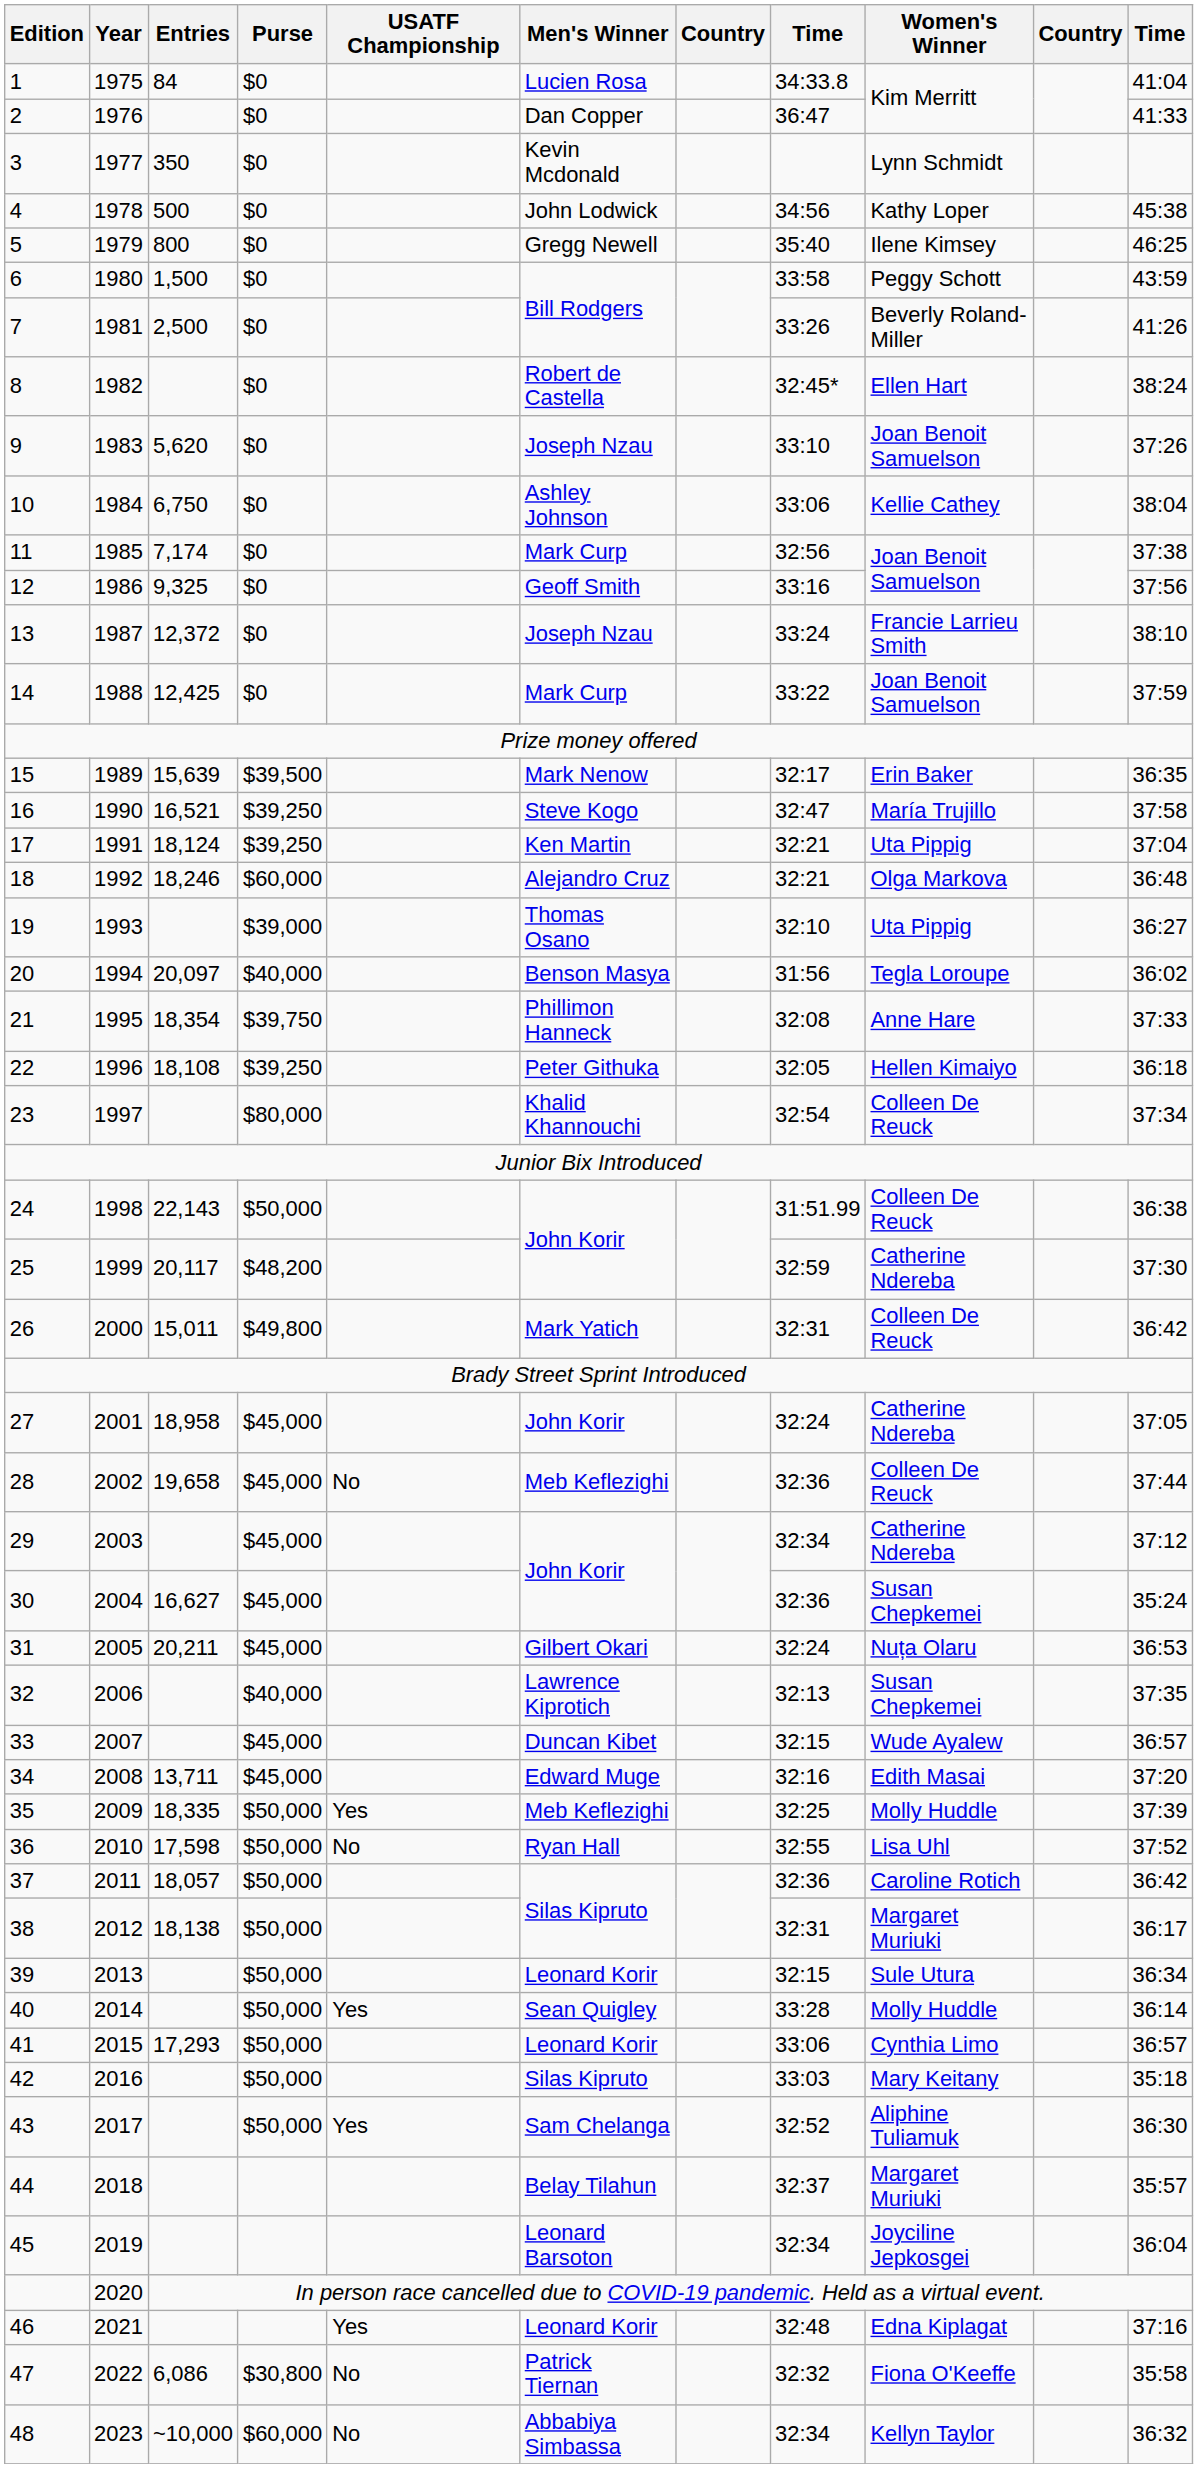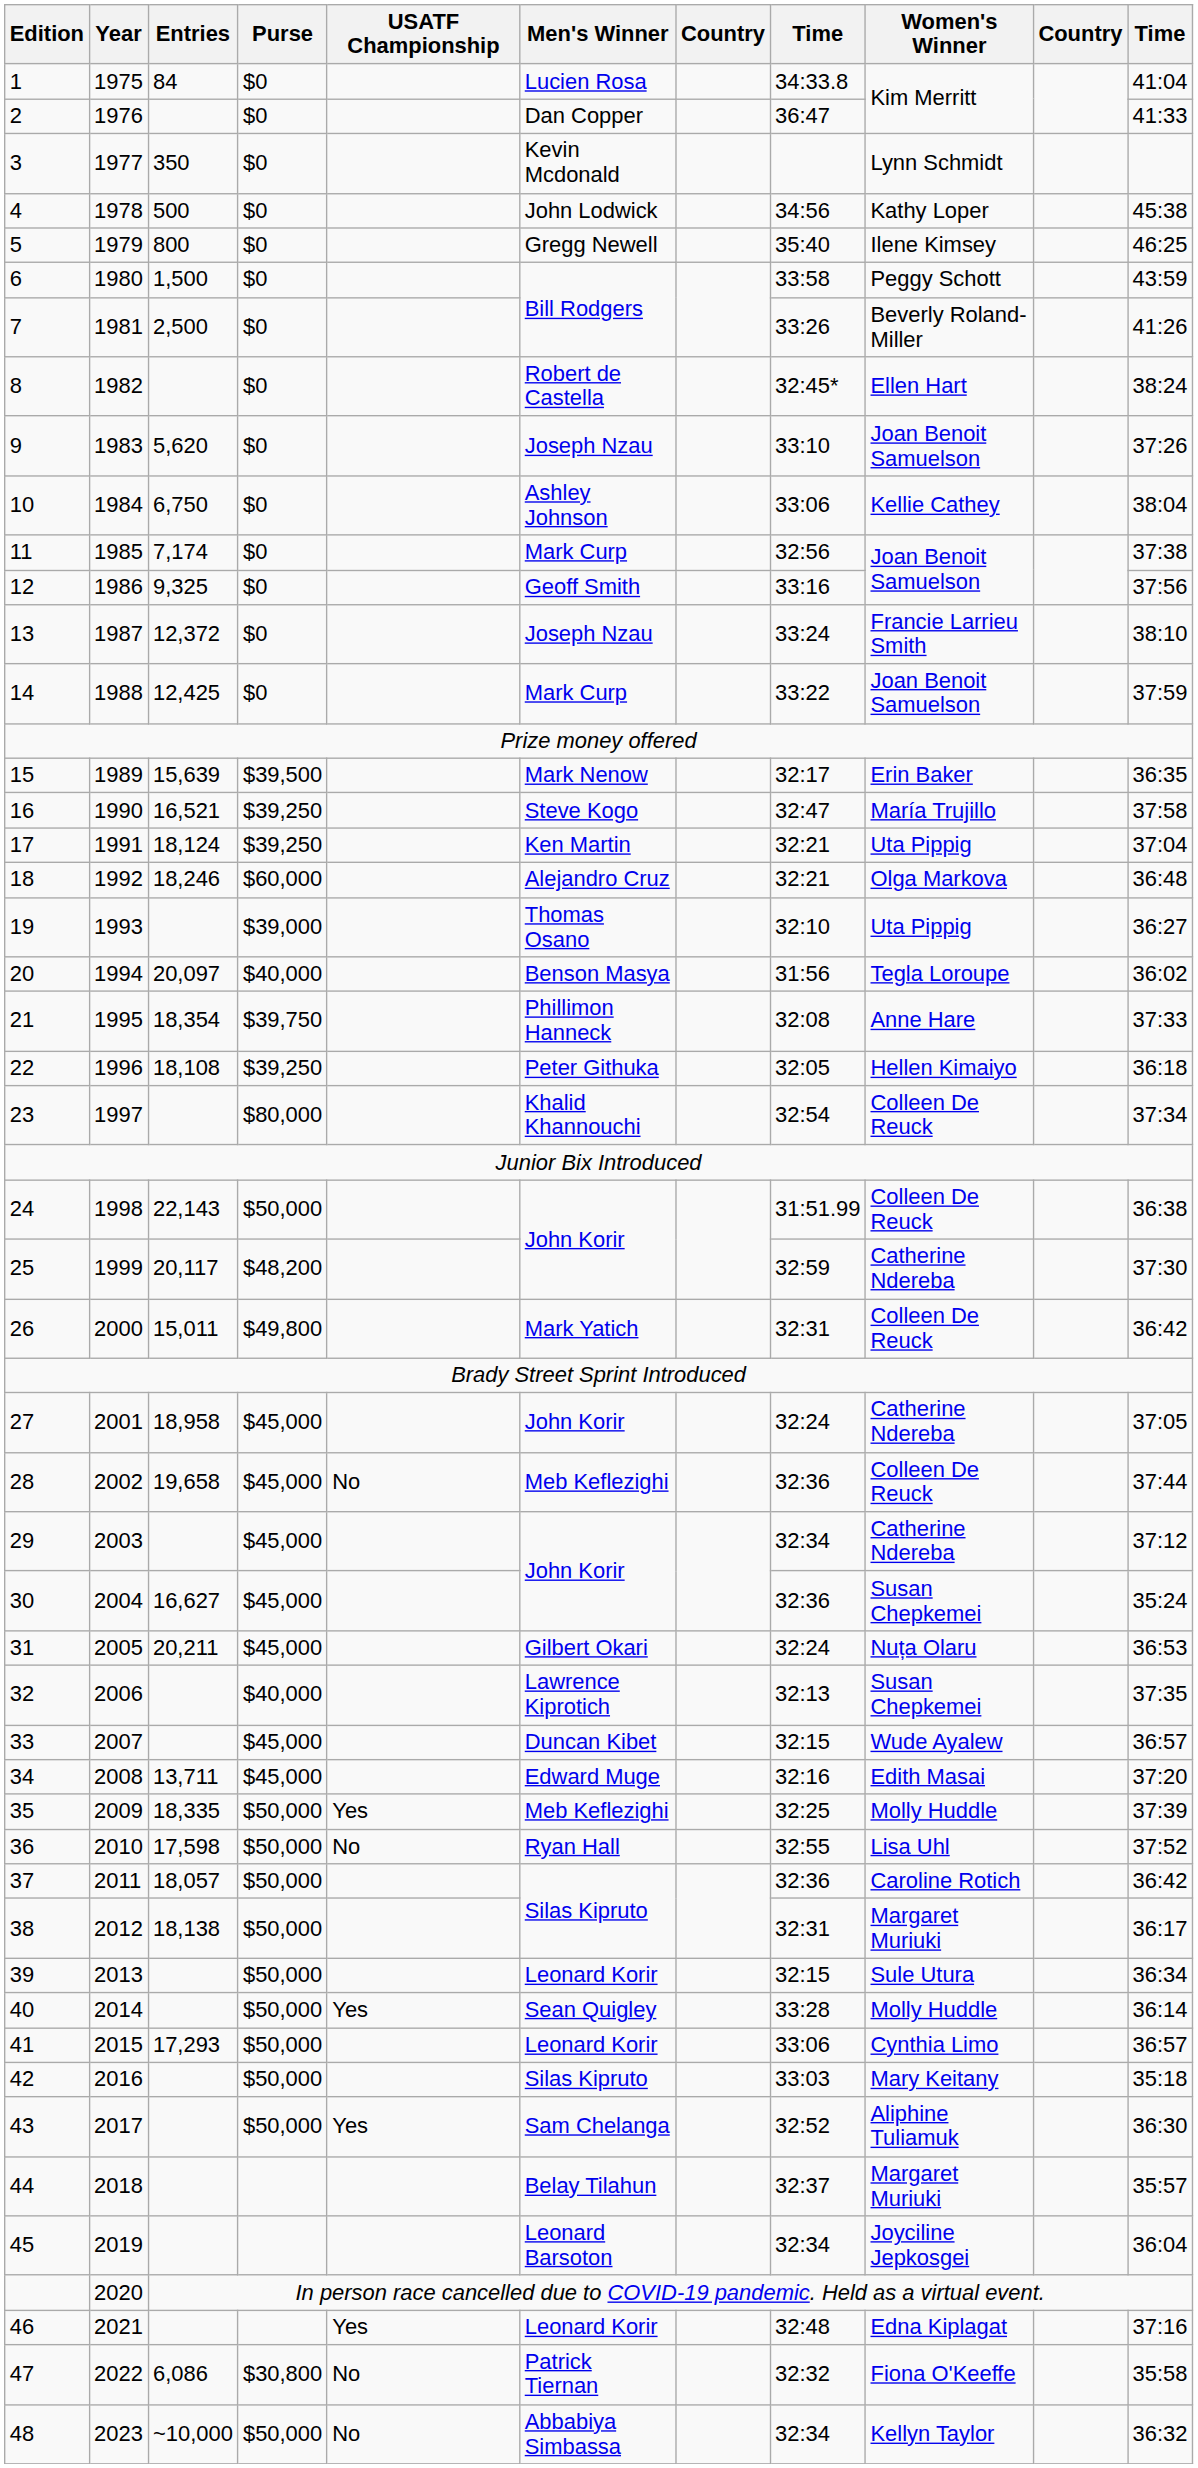 <table class="wikitable sortable">
 <tr>
 <th>Edition</th>
 <th>Year</th>
 <th>Entries</th>
 <th>Purse</th>
 <th>USATF Championship</th>
 <th>Men's Winner</th>
 <th>Country</th>
 <th>Time</th>
 <th>Women's Winner</th>
 <th>Country</th>
 <th>Time</th>
 </tr>
 <tr>
 <td>1</td>
 <td>1975</td>
 <td>84</td>
 <td>$0</td>
 <td></td>
 <td><a href='#'>Lucien Rosa</a></td>
 <td></td>
 <td>34:33.8</td>
 <td rowspan="2">Kim Merritt</td>
 <td rowspan="2"></td>
 <td>41:04</td>
 </tr>
 <tr>
 <td>2</td>
 <td>1976</td>
 <td></td>
 <td>$0</td>
 <td></td>
 <td>Dan Copper</td>
 <td></td>
 <td>36:47</td>
 <td>41:33</td>
 </tr>
 <tr>
 <td>3</td>
 <td>1977</td>
 <td>350</td>
 <td>$0</td>
 <td></td>
 <td>Kevin Mcdonald</td>
 <td></td>
 <td></td>
 <td>Lynn Schmidt</td>
 <td></td>
 <td></td>
 </tr>
 <tr>
 <td>4</td>
 <td>1978</td>
 <td>500</td>
 <td>$0</td>
 <td></td>
 <td>John Lodwick</td>
 <td></td>
 <td>34:56</td>
 <td>Kathy Loper</td>
 <td></td>
 <td>45:38</td>
 </tr>
 <tr>
 <td>5</td>
 <td>1979</td>
 <td>800</td>
 <td>$0</td>
 <td></td>
 <td>Gregg Newell</td>
 <td></td>
 <td>35:40</td>
 <td>Ilene Kimsey</td>
 <td></td>
 <td>46:25</td>
 </tr>
 <tr>
 <td>6</td>
 <td>1980</td>
 <td>1,500</td>
 <td>$0</td>
 <td></td>
 <td rowspan="2"><a href='#'>Bill Rodgers</a></td>
 <td rowspan="2"></td>
 <td>33:58</td>
 <td>Peggy Schott</td>
 <td></td>
 <td>43:59</td>
 </tr>
 <tr>
 <td>7</td>
 <td>1981</td>
 <td>2,500</td>
 <td>$0</td>
 <td></td>
 <td>33:26</td>
 <td>Beverly Roland-Miller</td>
 <td></td>
 <td>41:26</td>
 </tr>
 <tr>
 <td>8</td>
 <td>1982</td>
 <td></td>
 <td>$0</td>
 <td></td>
 <td><a href='#'>Robert de Castella</a></td>
 <td></td>
 <td>32:45*</td>
 <td><a href='#'>Ellen Hart</a></td>
 <td></td>
 <td>38:24</td>
 </tr>
 <tr>
 <td>9</td>
 <td>1983</td>
 <td>5,620</td>
 <td>$0</td>
 <td></td>
 <td><a href='#'>Joseph Nzau</a></td>
 <td></td>
 <td>33:10</td>
 <td><a href='#'>Joan Benoit Samuelson</a></td>
 <td></td>
 <td>37:26</td>
 </tr>
 <tr>
 <td>10</td>
 <td>1984</td>
 <td>6,750</td>
 <td>$0</td>
 <td></td>
 <td><a href='#'>Ashley Johnson</a></td>
 <td></td>
 <td>33:06</td>
 <td><a href='#'>Kellie Cathey</a></td>
 <td></td>
 <td>38:04</td>
 </tr>
 <tr>
 <td>11</td>
 <td>1985</td>
 <td>7,174</td>
 <td>$0</td>
 <td></td>
 <td><a href='#'>Mark Curp</a></td>
 <td></td>
 <td>32:56</td>
 <td rowspan="2"><a href='#'>Joan Benoit Samuelson</a></td>
 <td rowspan="2"></td>
 <td>37:38</td>
 </tr>
 <tr>
 <td>12</td>
 <td>1986</td>
 <td>9,325</td>
 <td>$0</td>
 <td></td>
 <td><a href='#'>Geoff Smith</a></td>
 <td></td>
 <td>33:16</td>
 <td>37:56</td>
 </tr>
 <tr>
 <td>13</td>
 <td>1987</td>
 <td>12,372</td>
 <td>$0</td>
 <td></td>
 <td><a href='#'>Joseph Nzau</a></td>
 <td></td>
 <td>33:24</td>
 <td><a href='#'>Francie Larrieu Smith</a></td>
 <td></td>
 <td>38:10</td>
 </tr>
 <tr>
 <td>14</td>
 <td>1988</td>
 <td>12,425</td>
 <td>$0</td>
 <td></td>
 <td><a href='#'>Mark Curp</a></td>
 <td></td>
 <td>33:22</td>
 <td><a href='#'>Joan Benoit Samuelson</a></td>
 <td></td>
 <td>37:59</td>
 </tr>
 <tr>
 <td colspan="11" align="center" data-sort-value=""><em>Prize money offered</em></td>
 </tr>
 <tr>
 <td>15</td>
 <td>1989</td>
 <td>15,639</td>
 <td>$39,500</td>
 <td></td>
 <td><a href='#'>Mark Nenow</a></td>
 <td></td>
 <td>32:17</td>
 <td><a href='#'>Erin Baker</a></td>
 <td></td>
 <td>36:35</td>
 </tr>
 <tr>
 <td>16</td>
 <td>1990</td>
 <td>16,521</td>
 <td>$39,250</td>
 <td></td>
 <td><a href='#'>Steve Kogo</a></td>
 <td></td>
 <td>32:47</td>
 <td><a href='#'>María Trujillo</a></td>
 <td></td>
 <td>37:58</td>
 </tr>
 <tr>
 <td>17</td>
 <td>1991</td>
 <td>18,124</td>
 <td>$39,250</td>
 <td></td>
 <td><a href='#'>Ken Martin</a></td>
 <td></td>
 <td>32:21</td>
 <td><a href='#'>Uta Pippig</a></td>
 <td></td>
 <td>37:04</td>
 </tr>
 <tr>
 <td>18</td>
 <td>1992</td>
 <td>18,246</td>
 <td>$60,000</td>
 <td></td>
 <td><a href='#'>Alejandro Cruz</a></td>
 <td></td>
 <td>32:21</td>
 <td><a href='#'>Olga Markova</a></td>
 <td></td>
 <td>36:48</td>
 </tr>
 <tr>
 <td>19</td>
 <td>1993</td>
 <td></td>
 <td>$39,000</td>
 <td></td>
 <td><a href='#'>Thomas Osano</a></td>
 <td></td>
 <td>32:10</td>
 <td><a href='#'>Uta Pippig</a></td>
 <td></td>
 <td>36:27</td>
 </tr>
 <tr>
 <td>20</td>
 <td>1994</td>
 <td>20,097</td>
 <td>$40,000</td>
 <td></td>
 <td><a href='#'>Benson Masya</a></td>
 <td></td>
 <td>31:56</td>
 <td><a href='#'>Tegla Loroupe</a></td>
 <td></td>
 <td>36:02</td>
 </tr>
 <tr>
 <td>21</td>
 <td>1995</td>
 <td>18,354</td>
 <td>$39,750</td>
 <td></td>
 <td><a href='#'>Phillimon Hanneck</a></td>
 <td></td>
 <td>32:08</td>
 <td><a href='#'>Anne Hare</a></td>
 <td></td>
 <td>37:33</td>
 </tr>
 <tr>
 <td>22</td>
 <td>1996</td>
 <td>18,108</td>
 <td>$39,250</td>
 <td></td>
 <td><a href='#'>Peter Githuka</a></td>
 <td></td>
 <td>32:05</td>
 <td><a href='#'>Hellen Kimaiyo</a></td>
 <td></td>
 <td>36:18</td>
 </tr>
 <tr>
 <td>23</td>
 <td>1997</td>
 <td></td>
 <td>$80,000</td>
 <td></td>
 <td><a href='#'>Khalid Khannouchi</a></td>
 <td></td>
 <td>32:54</td>
 <td><a href='#'>Colleen De Reuck</a></td>
 <td></td>
 <td>37:34</td>
 </tr>
 <tr>
 <td colspan="11" align="center" data-sort-value=""><em>Junior Bix Introduced</em></td>
 </tr>
 <tr>
 <td>24</td>
 <td>1998</td>
 <td>22,143</td>
 <td>$50,000</td>
 <td></td>
 <td rowspan="2"><a href='#'>John Korir</a></td>
 <td rowspan="2"></td>
 <td>31:51.99</td>
 <td><a href='#'>Colleen De Reuck</a></td>
 <td></td>
 <td>36:38</td>
 </tr>
 <tr>
 <td>25</td>
 <td>1999</td>
 <td>20,117</td>
 <td>$48,200</td>
 <td></td>
 <td>32:59</td>
 <td><a href='#'>Catherine Ndereba</a></td>
 <td></td>
 <td>37:30</td>
 </tr>
 <tr>
 <td>26</td>
 <td>2000</td>
 <td>15,011</td>
 <td>$49,800</td>
 <td></td>
 <td><a href='#'>Mark Yatich</a></td>
 <td></td>
 <td>32:31</td>
 <td><a href='#'>Colleen De Reuck</a></td>
 <td></td>
 <td>36:42</td>
 </tr>
 <tr>
 <td colspan="11" align="center" data-sort-value=""><em>Brady Street Sprint Introduced</em></td>
 </tr>
 <tr>
 <td>27</td>
 <td>2001</td>
 <td>18,958</td>
 <td>$45,000</td>
 <td></td>
 <td><a href='#'>John Korir</a></td>
 <td></td>
 <td>32:24</td>
 <td><a href='#'>Catherine Ndereba</a></td>
 <td></td>
 <td>37:05</td>
 </tr>
 <tr>
 <td>28</td>
 <td>2002</td>
 <td>19,658</td>
 <td>$45,000</td>
 <td>No</td>
 <td><a href='#'>Meb Keflezighi</a></td>
 <td></td>
 <td>32:36</td>
 <td><a href='#'>Colleen De Reuck</a></td>
 <td></td>
 <td>37:44</td>
 </tr>
 <tr>
 <td>29</td>
 <td>2003</td>
 <td></td>
 <td>$45,000</td>
 <td></td>
 <td rowspan="2"><a href='#'>John Korir</a></td>
 <td rowspan="2"></td>
 <td>32:34</td>
 <td><a href='#'>Catherine Ndereba</a></td>
 <td></td>
 <td>37:12</td>
 </tr>
 <tr>
 <td>30</td>
 <td>2004</td>
 <td>16,627</td>
 <td>$45,000</td>
 <td></td>
 <td>32:36</td>
 <td><a href='#'>Susan Chepkemei</a></td>
 <td></td>
 <td>35:24</td>
 </tr>
 <tr>
 <td>31</td>
 <td>2005</td>
 <td>20,211</td>
 <td>$45,000</td>
 <td></td>
 <td><a href='#'>Gilbert Okari</a></td>
 <td></td>
 <td>32:24</td>
 <td><a href='#'>Nuța Olaru</a></td>
 <td></td>
 <td>36:53</td>
 </tr>
 <tr>
 <td>32</td>
 <td>2006</td>
 <td></td>
 <td>$40,000</td>
 <td></td>
 <td><a href='#'>Lawrence Kiprotich</a></td>
 <td></td>
 <td>32:13</td>
 <td><a href='#'>Susan Chepkemei</a></td>
 <td></td>
 <td>37:35</td>
 </tr>
 <tr>
 <td>33</td>
 <td>2007</td>
 <td></td>
 <td>$45,000</td>
 <td></td>
 <td><a href='#'>Duncan Kibet</a></td>
 <td></td>
 <td>32:15</td>
 <td><a href='#'>Wude Ayalew</a></td>
 <td></td>
 <td>36:57</td>
 </tr>
 <tr>
 <td>34</td>
 <td>2008</td>
 <td>13,711</td>
 <td>$45,000</td>
 <td></td>
 <td><a href='#'>Edward Muge</a></td>
 <td></td>
 <td>32:16</td>
 <td><a href='#'>Edith Masai</a></td>
 <td></td>
 <td>37:20</td>
 </tr>
 <tr>
 <td>35</td>
 <td>2009</td>
 <td>18,335</td>
 <td>$50,000</td>
 <td>Yes</td>
 <td><a href='#'>Meb Keflezighi</a></td>
 <td></td>
 <td>32:25</td>
 <td><a href='#'>Molly Huddle</a></td>
 <td></td>
 <td>37:39</td>
 </tr>
 <tr>
 <td>36</td>
 <td>2010</td>
 <td>17,598</td>
 <td>$50,000</td>
 <td>No</td>
 <td><a href='#'>Ryan Hall</a></td>
 <td></td>
 <td>32:55</td>
 <td><a href='#'>Lisa Uhl</a></td>
 <td></td>
 <td>37:52</td>
 </tr>
 <tr>
 <td>37</td>
 <td>2011</td>
 <td>18,057</td>
 <td>$50,000</td>
 <td></td>
 <td rowspan="2"><a href='#'>Silas Kipruto</a></td>
 <td rowspan="2"></td>
 <td>32:36</td>
 <td><a href='#'>Caroline Rotich</a></td>
 <td></td>
 <td>36:42</td>
 </tr>
 <tr>
 <td>38</td>
 <td>2012</td>
 <td>18,138</td>
 <td>$50,000</td>
 <td></td>
 <td>32:31</td>
 <td><a href='#'>Margaret Muriuki</a></td>
 <td></td>
 <td>36:17</td>
 </tr>
 <tr>
 <td>39</td>
 <td>2013</td>
 <td></td>
 <td>$50,000</td>
 <td></td>
 <td><a href='#'>Leonard Korir</a></td>
 <td></td>
 <td>32:15</td>
 <td><a href='#'>Sule Utura</a></td>
 <td></td>
 <td>36:34</td>
 </tr>
 <tr>
 <td>40</td>
 <td>2014</td>
 <td></td>
 <td>$50,000</td>
 <td>Yes</td>
 <td><a href='#'>Sean Quigley</a></td>
 <td></td>
 <td>33:28</td>
 <td><a href='#'>Molly Huddle</a></td>
 <td></td>
 <td>36:14</td>
 </tr>
 <tr>
 <td>41</td>
 <td>2015</td>
 <td>17,293</td>
 <td>$50,000</td>
 <td></td>
 <td><a href='#'>Leonard Korir</a></td>
 <td></td>
 <td>33:06</td>
 <td><a href='#'>Cynthia Limo</a></td>
 <td></td>
 <td>36:57</td>
 </tr>
 <tr>
 <td>42</td>
 <td>2016</td>
 <td></td>
 <td>$50,000</td>
 <td></td>
 <td><a href='#'>Silas Kipruto</a></td>
 <td></td>
 <td>33:03</td>
 <td><a href='#'>Mary Keitany</a></td>
 <td></td>
 <td>35:18</td>
 </tr>
 <tr>
 <td>43</td>
 <td>2017</td>
 <td></td>
 <td>$50,000</td>
 <td>Yes</td>
 <td><a href='#'>Sam Chelanga</a></td>
 <td></td>
 <td>32:52</td>
 <td><a href='#'>Aliphine Tuliamuk</a></td>
 <td></td>
 <td>36:30</td>
 </tr>
 <tr>
 <td>44</td>
 <td>2018</td>
 <td></td>
 <td></td>
 <td></td>
 <td><a href='#'>Belay Tilahun</a></td>
 <td></td>
 <td>32:37</td>
 <td><a href='#'>Margaret Muriuki</a></td>
 <td></td>
 <td>35:57</td>
 </tr>
 <tr>
 <td>45</td>
 <td>2019</td>
 <td></td>
 <td></td>
 <td></td>
 <td><a href='#'>Leonard Barsoton</a></td>
 <td></td>
 <td>32:34</td>
 <td><a href='#'>Joyciline Jepkosgei</a></td>
 <td></td>
 <td>36:04</td>
 </tr>
 <tr>
 <td></td>
 <td>2020</td>
 <td colspan="9" align="center" data-sort-value=""><em>In person race cancelled due to <a href='#'>COVID-19 pandemic</a>. Held as a virtual event.</em></td>
 </tr>
 <tr>
 <td>46</td>
 <td>2021</td>
 <td></td>
 <td></td>
 <td>Yes</td>
 <td><a href='#'>Leonard Korir</a></td>
 <td></td>
 <td>32:48</td>
 <td><a href='#'>Edna Kiplagat</a></td>
 <td></td>
 <td>37:16</td>
 </tr>
 <tr>
 <td>47</td>
 <td>2022</td>
 <td>6,086</td>
 <td>$30,800</td>
 <td>No</td>
 <td><a href='#'>Patrick Tiernan</a></td>
 <td></td>
 <td>32:32</td>
 <td><a href='#'>Fiona O'Keeffe</a></td>
 <td></td>
 <td>35:58</td>
 </tr>
 <tr>
 <td>48</td>
 <td>2023</td>
 <td>~10,000</td>
-<td>$60,000</td>
+<td>$50,000</td>
 <td>No</td>
 <td><a href='#'>Abbabiya Simbassa</a></td>
 <td></td>
 <td>32:34</td>
 <td><a href='#'>Kellyn Taylor</a></td>
 <td></td>
 <td>36:32</td>
 </tr>
 </table>
